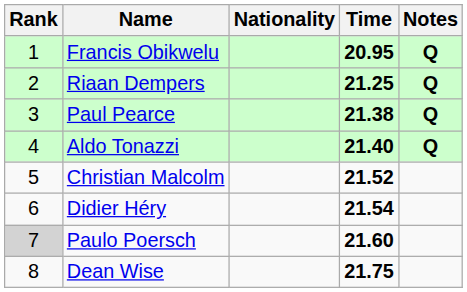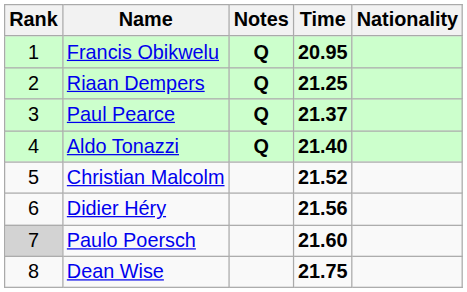 <table class="wikitable sortable" style="text-align:center">
 <tr>
 <th>Rank</th>
 <th>Name</th>
+<th>Notes</th>
+<th>Time</th>
 <th>Nationality</th>
-<th>Time</th>
-<th>Notes</th>
 </tr>
 <tr bgcolor=ccffcc>
 <td>1</td>
 <td align=left><a href='#'>Francis Obikwelu</a></td>
+<td><strong>Q</strong></td>
+<td><strong>20.95</strong></td>
 <td align=left></td>
-<td><strong>20.95</strong></td>
-<td><strong>Q</strong></td>
 </tr>
 <tr bgcolor=ccffcc>
 <td>2</td>
 <td align=left><a href='#'>Riaan Dempers</a></td>
+<td><strong>Q</strong></td>
+<td><strong>21.25</strong></td>
 <td align=left></td>
-<td><strong>21.25</strong></td>
-<td><strong>Q</strong></td>
 </tr>
 <tr bgcolor=ccffcc>
 <td>3</td>
 <td align=left><a href='#'>Paul Pearce</a></td>
+<td><strong>Q</strong></td>
+<td><strong>21.37</strong></td>
 <td align=left></td>
-<td><strong>21.38</strong></td>
-<td><strong>Q</strong></td>
 </tr>
 <tr bgcolor=ccffcc>
 <td>4</td>
 <td align=left><a href='#'>Aldo Tonazzi</a></td>
+<td><strong>Q</strong></td>
+<td><strong>21.40</strong></td>
 <td align=left></td>
-<td><strong>21.40</strong></td>
-<td><strong>Q</strong></td>
 </tr>
 <tr>
 <td>5</td>
 <td align=left><a href='#'>Christian Malcolm</a></td>
+<td></td>
+<td><strong>21.52</strong></td>
 <td align=left></td>
-<td><strong>21.52</strong></td>
-<td></td>
 </tr>
 <tr>
 <td>6</td>
 <td align=left><a href='#'>Didier Héry</a></td>
+<td></td>
+<td><strong>21.56</strong></td>
 <td align=left></td>
-<td><strong>21.54</strong></td>
-<td></td>
 </tr>
 <tr>
 <td style="background: lightgrey;">7</td>
 <td align=left><a href='#'>Paulo Poersch</a></td>
+<td></td>
+<td><strong>21.60</strong></td>
 <td align=left></td>
-<td><strong>21.60</strong></td>
-<td></td>
 </tr>
 <tr>
 <td>8</td>
 <td align=left><a href='#'>Dean Wise</a></td>
+<td></td>
+<td><strong>21.75</strong></td>
 <td align=left></td>
-<td><strong>21.75</strong></td>
-<td></td>
 </tr>
 </table>
